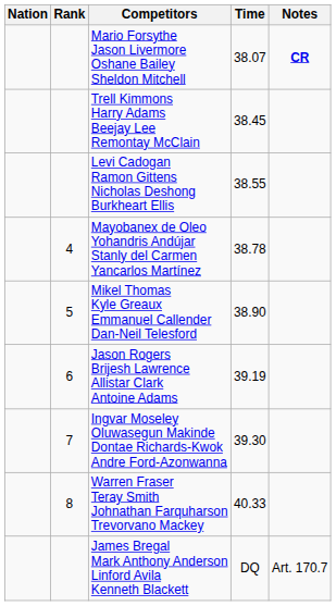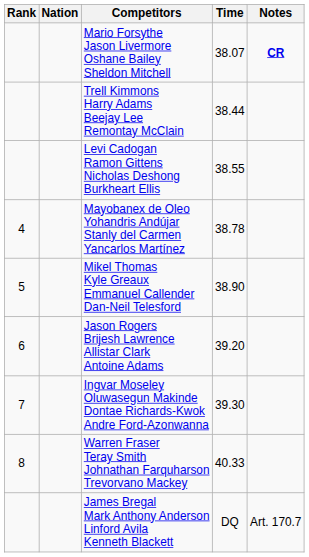 <table class="wikitable sortable" style="text-align:center">
 <tr>
+<th>Rank</th>
 <th>Nation</th>
-<th>Rank</th>
 <th>Competitors</th>
 <th>Time</th>
 <th>Notes</th>
 </tr>
 <tr>
+<td align=center></td>
 <td align=left></td>
-<td align=center></td>
 <td align=left><a href='#'>Mario Forsythe</a><br><a href='#'>Jason Livermore</a><br><a href='#'>Oshane Bailey</a><br><a href='#'>Sheldon Mitchell</a></td>
 <td>38.07</td>
 <td><strong><a href='#'>CR</a></strong></td>
 </tr>
 <tr>
+<td align=center></td>
 <td align=left></td>
-<td align=center></td>
 <td align=left><a href='#'>Trell Kimmons</a><br><a href='#'>Harry Adams</a><br><a href='#'>Beejay Lee</a><br><a href='#'>Remontay McClain</a></td>
-<td>38.45</td>
+<td>38.44</td>
 <td></td>
 </tr>
 <tr>
+<td align=center></td>
 <td align=left></td>
-<td align=center></td>
 <td align=left><a href='#'>Levi Cadogan</a><br><a href='#'>Ramon Gittens</a><br><a href='#'>Nicholas Deshong</a><br><a href='#'>Burkheart Ellis</a></td>
 <td>38.55</td>
 <td></td>
 </tr>
 <tr>
+<td align=center>4</td>
 <td align=left></td>
-<td align=center>4</td>
 <td align=left><a href='#'>Mayobanex de Oleo</a><br><a href='#'>Yohandris Andújar</a><br><a href='#'>Stanly del Carmen</a><br><a href='#'>Yancarlos Martínez</a></td>
 <td>38.78</td>
 <td></td>
 </tr>
 <tr>
+<td align=center>5</td>
 <td align=left></td>
-<td align=center>5</td>
 <td align=left><a href='#'>Mikel Thomas</a><br><a href='#'>Kyle Greaux</a><br><a href='#'>Emmanuel Callender</a><br><a href='#'>Dan-Neil Telesford</a></td>
 <td>38.90</td>
 <td></td>
 </tr>
 <tr>
+<td align=center>6</td>
 <td align=left></td>
-<td align=center>6</td>
 <td align=left><a href='#'>Jason Rogers</a><br><a href='#'>Brijesh Lawrence</a><br><a href='#'>Allistar Clark</a><br><a href='#'>Antoine Adams</a></td>
-<td>39.19</td>
+<td>39.20</td>
 <td></td>
 </tr>
 <tr>
+<td align=center>7</td>
 <td align=left></td>
-<td align=center>7</td>
 <td align=left><a href='#'>Ingvar Moseley</a><br><a href='#'>Oluwasegun Makinde</a><br><a href='#'>Dontae Richards-Kwok</a><br><a href='#'>Andre Ford-Azonwanna</a></td>
 <td>39.30</td>
 <td></td>
 </tr>
 <tr>
+<td align=center>8</td>
 <td align=left></td>
-<td align=center>8</td>
 <td align=left><a href='#'>Warren Fraser</a><br><a href='#'>Teray Smith</a><br><a href='#'>Johnathan Farquharson</a><br><a href='#'>Trevorvano Mackey</a></td>
 <td>40.33</td>
 <td></td>
 </tr>
 <tr>
+<td align=center></td>
 <td align=left></td>
-<td align=center></td>
 <td align=left><a href='#'>James Bregal</a><br><a href='#'>Mark Anthony Anderson</a><br><a href='#'>Linford Avila</a><br><a href='#'>Kenneth Blackett</a></td>
 <td>DQ</td>
 <td>Art. 170.7</td>
 </tr>
 </table>
